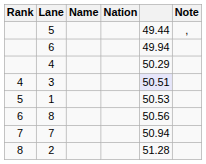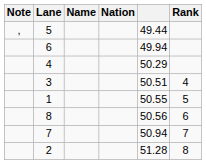 <table class="wikitable sortable" style="text-align:center">
 <tr>
-<th scope="col">Rank</th>
+<th scope="col">Note</th>
 <th scope="col">Lane</th>
 <th scope="col">Name</th>
 <th scope="col">Nation</th>
 <th scope="col"></th>
-<th scope="col">Note</th>
+<th scope="col">Rank</th>
 </tr>
 <tr>
-<td></td>
+<td>, </td>
 <td>5</td>
 <td style="text-align:left"></td>
 <td style="text-align:left"></td>
 <td>49.44</td>
-<td>, </td>
+<td></td>
 </tr>
 <tr>
 <td></td>
 <td>6</td>
 <td style="text-align:left"></td>
 <td style="text-align:left"></td>
 <td>49.94</td>
 <td></td>
 </tr>
 <tr>
 <td></td>
 <td>4</td>
 <td style="text-align:left"></td>
 <td style="text-align:left"></td>
 <td>50.29</td>
 <td></td>
 </tr>
 <tr>
-<td>4</td>
+<td></td>
 <td>3</td>
 <td style="text-align:left"></td>
 <td style="text-align:left"></td>
-<td style="background: lavender;">50.51</td>
-<td></td>
+<td>50.51</td>
+<td>4</td>
 </tr>
 <tr>
-<td>5</td>
+<td></td>
 <td>1</td>
 <td style="text-align:left"></td>
 <td style="text-align:left"></td>
-<td>50.53</td>
-<td></td>
+<td>50.55</td>
+<td>5</td>
 </tr>
 <tr>
-<td>6</td>
+<td></td>
 <td>8</td>
 <td style="text-align:left"></td>
 <td style="text-align:left"></td>
 <td>50.56</td>
-<td></td>
+<td>6</td>
 </tr>
 <tr>
-<td>7</td>
+<td></td>
 <td>7</td>
 <td style="text-align:left"></td>
 <td style="text-align:left"></td>
 <td>50.94</td>
-<td></td>
+<td>7</td>
 </tr>
 <tr>
-<td>8</td>
+<td></td>
 <td>2</td>
 <td style="text-align:left"></td>
 <td style="text-align:left"></td>
 <td>51.28</td>
-<td></td>
+<td>8</td>
 </tr>
 </table>
